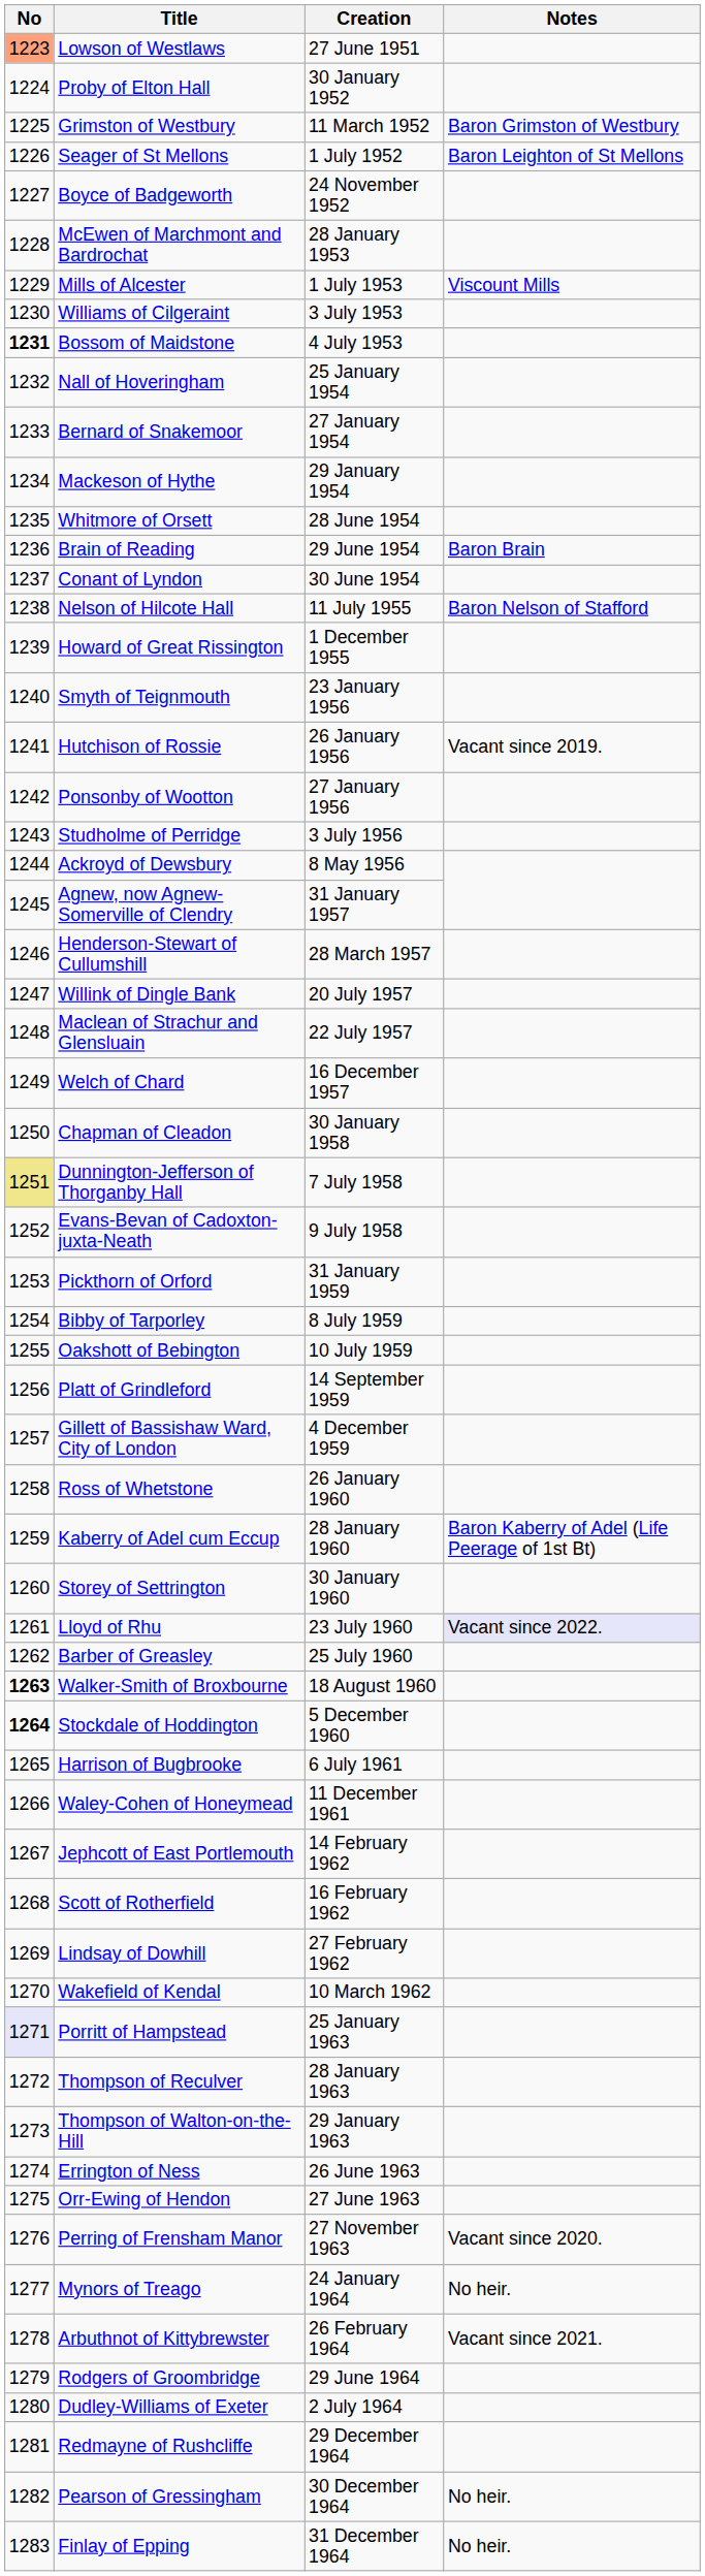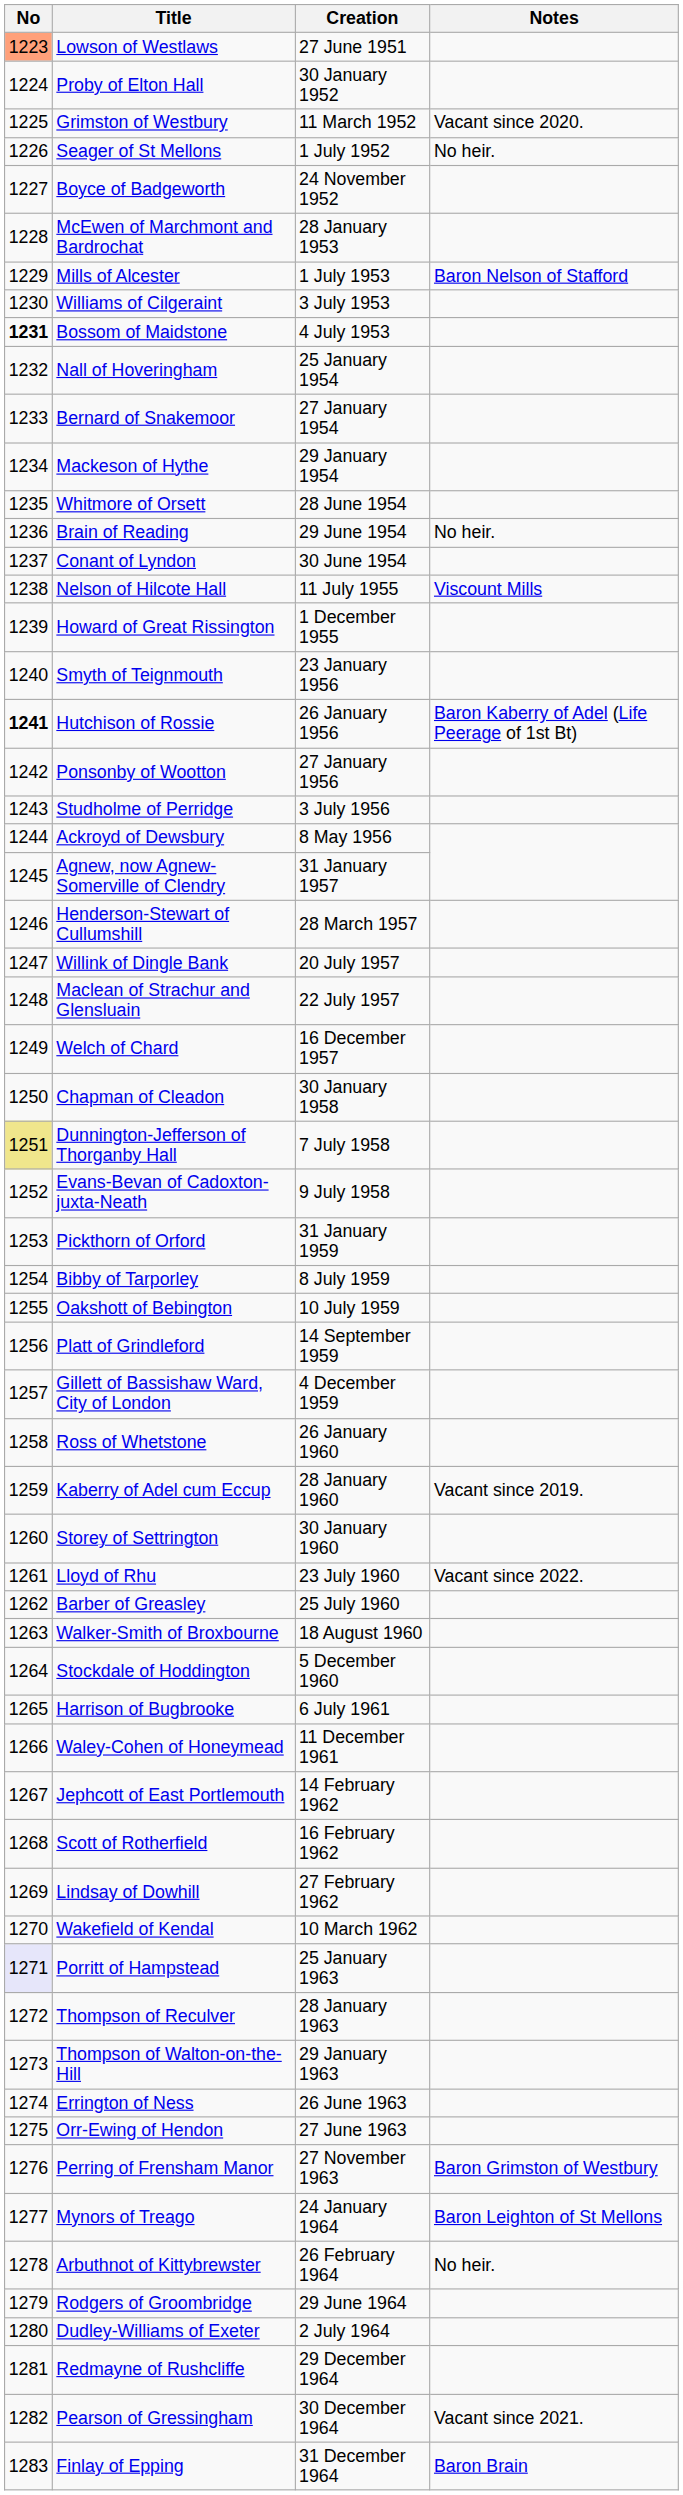 <table class="wikitable">
 <tr>
 <th>No</th>
 <th>Title</th>
 <th>Creation</th>
 <th>Notes</th>
 </tr>
 <tr>
 <td style="background: lightsalmon;">1223</td>
 <td><a href='#'>Lowson of Westlaws</a></td>
 <td>27 June 1951</td>
 <td></td>
 </tr>
 <tr>
 <td>1224</td>
 <td><a href='#'>Proby of Elton Hall</a></td>
 <td>30 January 1952</td>
 <td></td>
 </tr>
 <tr>
 <td>1225</td>
 <td><a href='#'>Grimston of Westbury</a></td>
 <td>11 March 1952</td>
-<td><a href='#'>Baron Grimston of Westbury</a></td>
+<td>Vacant since 2020.</td>
 </tr>
 <tr>
 <td>1226</td>
 <td><a href='#'>Seager of St Mellons</a></td>
 <td>1 July 1952</td>
-<td><a href='#'>Baron Leighton of St Mellons</a></td>
+<td>No heir.</td>
 </tr>
 <tr>
 <td>1227</td>
 <td><a href='#'>Boyce of Badgeworth</a></td>
 <td>24 November 1952</td>
 <td></td>
 </tr>
 <tr>
 <td>1228</td>
 <td><a href='#'>McEwen of Marchmont and Bardrochat</a></td>
 <td>28 January 1953</td>
 <td></td>
 </tr>
 <tr>
 <td>1229</td>
 <td><a href='#'>Mills of Alcester</a></td>
 <td>1 July 1953</td>
-<td><a href='#'>Viscount Mills</a></td>
+<td><a href='#'>Baron Nelson of Stafford</a></td>
 </tr>
 <tr>
 <td>1230</td>
 <td><a href='#'>Williams of Cilgeraint</a></td>
 <td>3 July 1953</td>
 <td></td>
 </tr>
 <tr>
 <td><strong>1231</strong></td>
 <td><a href='#'>Bossom of Maidstone</a></td>
 <td>4 July 1953</td>
 <td></td>
 </tr>
 <tr>
 <td>1232</td>
 <td><a href='#'>Nall of Hoveringham</a></td>
 <td>25 January 1954</td>
 <td></td>
 </tr>
 <tr>
 <td>1233</td>
 <td><a href='#'>Bernard of Snakemoor</a></td>
 <td>27 January 1954</td>
 <td></td>
 </tr>
 <tr>
 <td>1234</td>
 <td><a href='#'>Mackeson of Hythe</a></td>
 <td>29 January 1954</td>
 <td></td>
 </tr>
 <tr>
 <td>1235</td>
 <td><a href='#'>Whitmore of Orsett</a></td>
 <td>28 June 1954</td>
 <td></td>
 </tr>
 <tr>
 <td>1236</td>
 <td><a href='#'>Brain of Reading</a></td>
 <td>29 June 1954</td>
-<td><a href='#'>Baron Brain</a></td>
+<td>No heir.</td>
 </tr>
 <tr>
 <td>1237</td>
 <td><a href='#'>Conant of Lyndon</a></td>
 <td>30 June 1954</td>
 <td></td>
 </tr>
 <tr>
 <td>1238</td>
 <td><a href='#'>Nelson of Hilcote Hall</a></td>
 <td>11 July 1955</td>
-<td><a href='#'>Baron Nelson of Stafford</a></td>
+<td><a href='#'>Viscount Mills</a></td>
 </tr>
 <tr>
 <td>1239</td>
 <td><a href='#'>Howard of Great Rissington</a></td>
 <td>1 December 1955</td>
 <td></td>
 </tr>
 <tr>
 <td>1240</td>
 <td><a href='#'>Smyth of Teignmouth</a></td>
 <td>23 January 1956</td>
 <td></td>
 </tr>
 <tr>
-<td>1241</td>
+<td><strong>1241</strong></td>
 <td><a href='#'>Hutchison of Rossie</a></td>
 <td>26 January 1956</td>
-<td>Vacant since 2019.</td>
+<td><a href='#'>Baron Kaberry of Adel</a> (<a href='#'>Life Peerage</a> of 1st Bt)</td>
 </tr>
 <tr>
 <td>1242</td>
 <td><a href='#'>Ponsonby of Wootton</a></td>
 <td>27 January 1956</td>
 <td></td>
 </tr>
 <tr>
 <td>1243</td>
 <td><a href='#'>Studholme of Perridge</a></td>
 <td>3 July 1956</td>
 <td></td>
 </tr>
 <tr>
 <td>1244</td>
 <td><a href='#'>Ackroyd of Dewsbury</a></td>
 <td>8 May 1956</td>
 </tr>
 <tr>
 <td>1245</td>
 <td><a href='#'>Agnew, now Agnew-Somerville of Clendry</a></td>
 <td>31 January 1957</td>
 </tr>
 <tr>
 <td>1246</td>
 <td><a href='#'>Henderson-Stewart of Cullumshill</a></td>
 <td>28 March 1957</td>
 <td></td>
 </tr>
 <tr>
 <td>1247</td>
 <td><a href='#'>Willink of Dingle Bank</a></td>
 <td>20 July 1957</td>
 <td></td>
 </tr>
 <tr>
 <td>1248</td>
 <td><a href='#'>Maclean of Strachur and Glensluain</a></td>
 <td>22 July 1957</td>
 <td></td>
 </tr>
 <tr>
 <td>1249</td>
 <td><a href='#'>Welch of Chard</a></td>
 <td>16 December 1957</td>
 <td></td>
 </tr>
 <tr>
 <td>1250</td>
 <td><a href='#'>Chapman of Cleadon</a></td>
 <td>30 January 1958</td>
 <td></td>
 </tr>
 <tr>
 <td style="background: khaki;">1251</td>
 <td><a href='#'>Dunnington-Jefferson of Thorganby Hall</a></td>
 <td>7 July 1958</td>
 <td></td>
 </tr>
 <tr>
 <td>1252</td>
 <td><a href='#'>Evans-Bevan of Cadoxton-juxta-Neath</a></td>
 <td>9 July 1958</td>
 <td></td>
 </tr>
 <tr>
 <td>1253</td>
 <td><a href='#'>Pickthorn of Orford</a></td>
 <td>31 January 1959</td>
 <td></td>
 </tr>
 <tr>
 <td>1254</td>
 <td><a href='#'>Bibby of Tarporley</a></td>
 <td>8 July 1959</td>
 <td></td>
 </tr>
 <tr>
 <td>1255</td>
 <td><a href='#'>Oakshott of Bebington</a></td>
 <td>10 July 1959</td>
 <td></td>
 </tr>
 <tr>
 <td>1256</td>
 <td><a href='#'>Platt of Grindleford</a></td>
 <td>14 September 1959</td>
 <td></td>
 </tr>
 <tr>
 <td>1257</td>
 <td><a href='#'>Gillett of Bassishaw Ward, City of London</a></td>
 <td>4 December 1959</td>
 <td></td>
 </tr>
 <tr>
 <td>1258</td>
 <td><a href='#'>Ross of Whetstone</a></td>
 <td>26 January 1960</td>
 <td></td>
 </tr>
 <tr>
 <td>1259</td>
 <td><a href='#'>Kaberry of Adel cum Eccup</a></td>
 <td>28 January 1960</td>
-<td><a href='#'>Baron Kaberry of Adel</a> (<a href='#'>Life Peerage</a> of 1st Bt)</td>
+<td>Vacant since 2019.</td>
 </tr>
 <tr>
 <td>1260</td>
 <td><a href='#'>Storey of Settrington</a></td>
 <td>30 January 1960</td>
 <td></td>
 </tr>
 <tr>
 <td>1261</td>
 <td><a href='#'>Lloyd of Rhu</a></td>
 <td>23 July 1960</td>
-<td style="background: lavender;">Vacant since 2022.</td>
+<td>Vacant since 2022.</td>
 </tr>
 <tr>
 <td>1262</td>
 <td><a href='#'>Barber of Greasley</a></td>
 <td>25 July 1960</td>
 <td></td>
 </tr>
 <tr>
-<td><strong>1263</strong></td>
+<td>1263</td>
 <td><a href='#'>Walker-Smith of Broxbourne</a></td>
 <td>18 August 1960</td>
 <td></td>
 </tr>
 <tr>
-<td><strong>1264</strong></td>
+<td>1264</td>
 <td><a href='#'>Stockdale of Hoddington</a></td>
 <td>5 December 1960</td>
 <td></td>
 </tr>
 <tr>
 <td>1265</td>
 <td><a href='#'>Harrison of Bugbrooke</a></td>
 <td>6 July 1961</td>
 <td></td>
 </tr>
 <tr>
 <td>1266</td>
 <td><a href='#'>Waley-Cohen of Honeymead</a></td>
 <td>11 December 1961</td>
 <td></td>
 </tr>
 <tr>
 <td>1267</td>
 <td><a href='#'>Jephcott of East Portlemouth</a></td>
 <td>14 February 1962</td>
 <td></td>
 </tr>
 <tr>
 <td>1268</td>
 <td><a href='#'>Scott of Rotherfield</a></td>
 <td>16 February 1962</td>
 <td></td>
 </tr>
 <tr>
 <td>1269</td>
 <td><a href='#'>Lindsay of Dowhill</a></td>
 <td>27 February 1962</td>
 <td></td>
 </tr>
 <tr>
 <td>1270</td>
 <td><a href='#'>Wakefield of Kendal</a></td>
 <td>10 March 1962</td>
 <td></td>
 </tr>
 <tr>
 <td style="background: lavender;">1271</td>
 <td><a href='#'>Porritt of Hampstead</a></td>
 <td>25 January 1963</td>
 <td></td>
 </tr>
 <tr>
 <td>1272</td>
 <td><a href='#'>Thompson of Reculver</a></td>
 <td>28 January 1963</td>
 <td></td>
 </tr>
 <tr>
 <td>1273</td>
 <td><a href='#'>Thompson of Walton-on-the-Hill</a></td>
 <td>29 January 1963</td>
 <td></td>
 </tr>
 <tr>
 <td>1274</td>
 <td><a href='#'>Errington of Ness</a></td>
 <td>26 June 1963</td>
 <td></td>
 </tr>
 <tr>
 <td>1275</td>
 <td><a href='#'>Orr-Ewing of Hendon</a></td>
 <td>27 June 1963</td>
 <td></td>
 </tr>
 <tr>
 <td>1276</td>
 <td><a href='#'>Perring of Frensham Manor</a></td>
 <td>27 November 1963</td>
-<td>Vacant since 2020.</td>
+<td><a href='#'>Baron Grimston of Westbury</a></td>
 </tr>
 <tr>
 <td>1277</td>
 <td><a href='#'>Mynors of Treago</a></td>
 <td>24 January 1964</td>
-<td>No heir.</td>
+<td><a href='#'>Baron Leighton of St Mellons</a></td>
 </tr>
 <tr>
 <td>1278</td>
 <td><a href='#'>Arbuthnot of Kittybrewster</a></td>
 <td>26 February 1964</td>
-<td>Vacant since 2021.</td>
+<td>No heir.</td>
 </tr>
 <tr>
 <td>1279</td>
 <td><a href='#'>Rodgers of Groombridge</a></td>
 <td>29 June 1964</td>
 <td></td>
 </tr>
 <tr>
 <td>1280</td>
 <td><a href='#'>Dudley-Williams of Exeter</a></td>
 <td>2 July 1964</td>
 <td></td>
 </tr>
 <tr>
 <td>1281</td>
 <td><a href='#'>Redmayne of Rushcliffe</a></td>
 <td>29 December 1964</td>
 <td></td>
 </tr>
 <tr>
 <td>1282</td>
 <td><a href='#'>Pearson of Gressingham</a></td>
 <td>30 December 1964</td>
-<td>No heir.</td>
+<td>Vacant since 2021.</td>
 </tr>
 <tr>
 <td>1283</td>
 <td><a href='#'>Finlay of Epping</a></td>
 <td>31 December 1964</td>
-<td>No heir.</td>
+<td><a href='#'>Baron Brain</a></td>
 </tr>
 </table>
